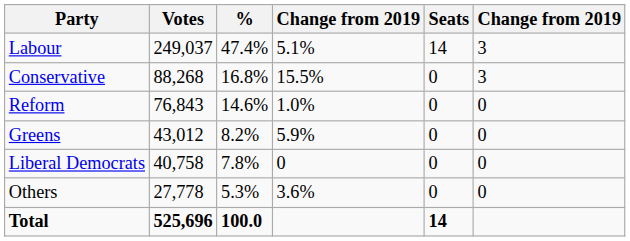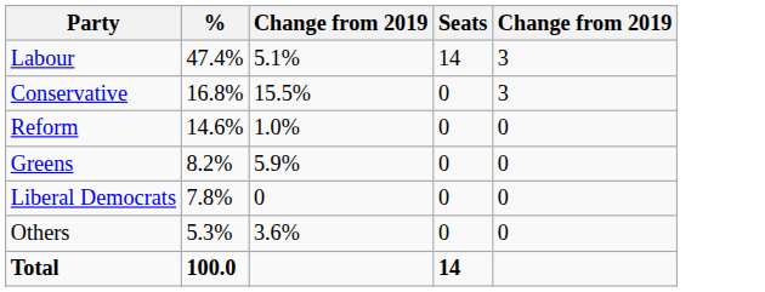 <table class="wikitable">
 <tr>
 <th>Party</th>
-<th>Votes</th>
 <th>%</th>
 <th>Change from 2019</th>
 <th>Seats</th>
 <th>Change from 2019</th>
 </tr>
 <tr>
 <td><a href='#'>Labour</a></td>
-<td>249,037</td>
 <td>47.4%</td>
 <td>5.1%</td>
 <td>14</td>
 <td>3</td>
 </tr>
 <tr>
 <td><a href='#'>Conservative</a></td>
-<td>88,268</td>
 <td>16.8%</td>
 <td>15.5%</td>
 <td>0</td>
 <td>3</td>
 </tr>
 <tr>
 <td><a href='#'>Reform</a></td>
-<td>76,843</td>
 <td>14.6%</td>
 <td>1.0%</td>
 <td>0</td>
 <td>0</td>
 </tr>
 <tr>
 <td><a href='#'>Greens</a></td>
-<td>43,012</td>
 <td>8.2%</td>
 <td>5.9%</td>
 <td>0</td>
 <td>0</td>
 </tr>
 <tr>
 <td><a href='#'>Liberal Democrats</a></td>
-<td>40,758</td>
 <td>7.8%</td>
 <td>0</td>
 <td>0</td>
 <td>0</td>
 </tr>
 <tr>
 <td>Others</td>
-<td>27,778</td>
 <td>5.3%</td>
 <td>3.6%</td>
 <td>0</td>
 <td>0</td>
 </tr>
 <tr>
 <td><strong>Total</strong></td>
-<td><strong>525,696</strong></td>
 <td><strong>100.0</strong></td>
 <td></td>
 <td><strong>14</strong></td>
 <td></td>
 </tr>
 </table>
